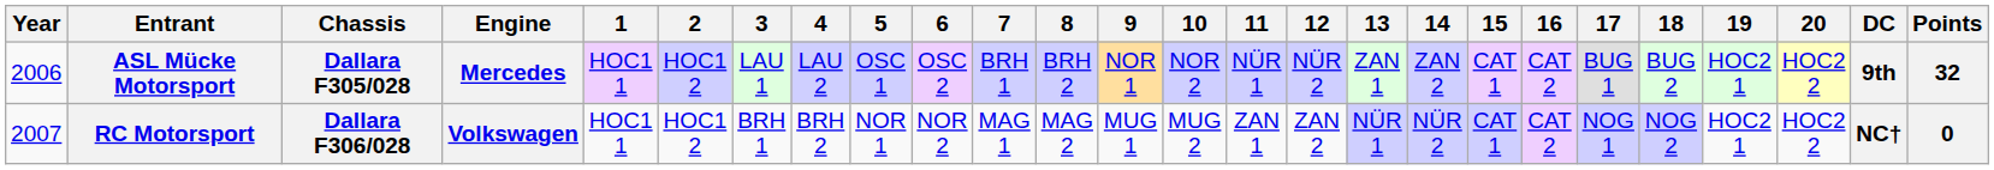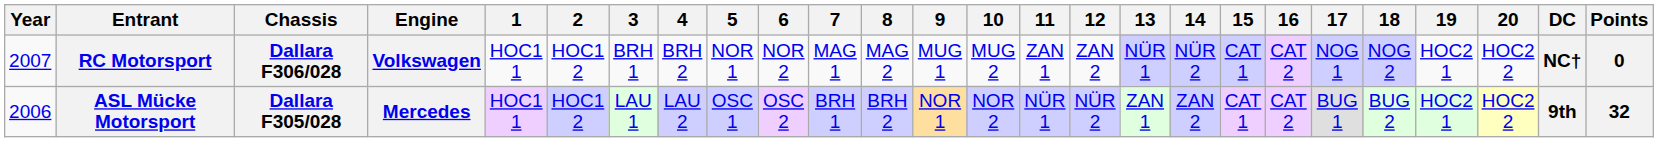 <table class="wikitable" style="text-align:center; font-size:90%">
 <tr>
 <th>Year</th>
 <th>Entrant</th>
 <th>Chassis</th>
 <th>Engine</th>
 <th>1</th>
 <th>2</th>
 <th>3</th>
 <th>4</th>
 <th>5</th>
 <th>6</th>
 <th>7</th>
 <th>8</th>
 <th>9</th>
 <th>10</th>
 <th>11</th>
 <th>12</th>
 <th>13</th>
 <th>14</th>
 <th>15</th>
 <th>16</th>
 <th>17</th>
 <th>18</th>
 <th>19</th>
 <th>20</th>
 <th>DC</th>
 <th>Points</th>
 </tr>
 <tr>
+<td><a href='#'>2007</a></td>
+<th><a href='#'>RC Motorsport</a></th>
+<th><a href='#'>Dallara</a> F306/028</th>
+<th><a href='#'>Volkswagen</a></th>
+<td><a href='#'>HOC1<br>1</a></td>
+<td><a href='#'>HOC1<br>2</a></td>
+<td><a href='#'>BRH<br>1</a></td>
+<td><a href='#'>BRH<br>2</a></td>
+<td><a href='#'>NOR<br>1</a></td>
+<td><a href='#'>NOR<br>2</a></td>
+<td><a href='#'>MAG<br>1</a></td>
+<td><a href='#'>MAG<br>2</a></td>
+<td><a href='#'>MUG<br>1</a></td>
+<td><a href='#'>MUG<br>2</a></td>
+<td><a href='#'>ZAN<br>1</a></td>
+<td><a href='#'>ZAN<br>2</a></td>
+<td style="background:#CFCFFF;"><a href='#'>NÜR<br>1</a><br></td>
+<td style="background:#CFCFFF;"><a href='#'>NÜR<br>2</a><br></td>
+<td style="background:#CFCFFF;"><a href='#'>CAT<br>1</a><br></td>
+<td style="background:#EFCFFF;"><a href='#'>CAT<br>2</a><br></td>
+<td style="background:#CFCFFF;"><a href='#'>NOG<br>1</a><br></td>
+<td style="background:#CFCFFF;"><a href='#'>NOG<br>2</a><br></td>
+<td><a href='#'>HOC2<br>1</a></td>
+<td><a href='#'>HOC2<br>2</a></td>
+<th>NC†</th>
+<th>0</th>
+</tr>
+<tr>
 <td><a href='#'>2006</a></td>
 <th><a href='#'>ASL Mücke Motorsport</a></th>
 <th><a href='#'>Dallara</a> F305/028</th>
 <th><a href='#'>Mercedes</a></th>
 <td style="background:#EFCFFF;"><a href='#'>HOC1<br>1</a><br></td>
 <td style="background:#CFCFFF;"><a href='#'>HOC1<br>2</a><br></td>
 <td style="background:#DFFFDF;"><a href='#'>LAU<br>1</a><br></td>
 <td style="background:#CFCFFF;"><a href='#'>LAU<br>2</a><br></td>
 <td style="background:#CFCFFF;"><a href='#'>OSC<br>1</a><br></td>
 <td style="background:#EFCFFF;"><a href='#'>OSC<br>2</a><br></td>
 <td style="background:#CFCFFF;"><a href='#'>BRH<br>1</a><br></td>
 <td style="background:#CFCFFF;"><a href='#'>BRH<br>2</a><br></td>
 <td style="background:#FFDF9F;"><a href='#'>NOR<br>1</a><br></td>
 <td style="background:#CFCFFF;"><a href='#'>NOR<br>2</a><br></td>
 <td style="background:#CFCFFF;"><a href='#'>NÜR<br>1</a><br></td>
 <td style="background:#CFCFFF;"><a href='#'>NÜR<br>2</a><br></td>
 <td style="background:#DFFFDF;"><a href='#'>ZAN<br>1</a><br></td>
 <td style="background:#CFCFFF;"><a href='#'>ZAN<br>2</a><br></td>
 <td style="background:#EFCFFF;"><a href='#'>CAT<br>1</a><br></td>
 <td style="background:#EFCFFF;"><a href='#'>CAT<br>2</a><br></td>
 <td style="background:#DFDFDF;"><a href='#'>BUG<br>1</a><br></td>
 <td style="background:#DFFFDF;"><a href='#'>BUG<br>2</a><br></td>
 <td style="background:#DFFFDF;"><a href='#'>HOC2<br>1</a><br></td>
 <td style="background:#FFFFBF;"><a href='#'>HOC2<br>2</a><br></td>
 <th>9th</th>
 <th>32</th>
 </tr>
-<tr>
-<td><a href='#'>2007</a></td>
-<th><a href='#'>RC Motorsport</a></th>
-<th><a href='#'>Dallara</a> F306/028</th>
-<th><a href='#'>Volkswagen</a></th>
-<td><a href='#'>HOC1<br>1</a></td>
-<td><a href='#'>HOC1<br>2</a></td>
-<td><a href='#'>BRH<br>1</a></td>
-<td><a href='#'>BRH<br>2</a></td>
-<td><a href='#'>NOR<br>1</a></td>
-<td><a href='#'>NOR<br>2</a></td>
-<td><a href='#'>MAG<br>1</a></td>
-<td><a href='#'>MAG<br>2</a></td>
-<td><a href='#'>MUG<br>1</a></td>
-<td><a href='#'>MUG<br>2</a></td>
-<td><a href='#'>ZAN<br>1</a></td>
-<td><a href='#'>ZAN<br>2</a></td>
-<td style="background:#CFCFFF;"><a href='#'>NÜR<br>1</a><br></td>
-<td style="background:#CFCFFF;"><a href='#'>NÜR<br>2</a><br></td>
-<td style="background:#CFCFFF;"><a href='#'>CAT<br>1</a><br></td>
-<td style="background:#EFCFFF;"><a href='#'>CAT<br>2</a><br></td>
-<td style="background:#CFCFFF;"><a href='#'>NOG<br>1</a><br></td>
-<td style="background:#CFCFFF;"><a href='#'>NOG<br>2</a><br></td>
-<td><a href='#'>HOC2<br>1</a></td>
-<td><a href='#'>HOC2<br>2</a></td>
-<th>NC†</th>
-<th>0</th>
-</tr>
 </table>
